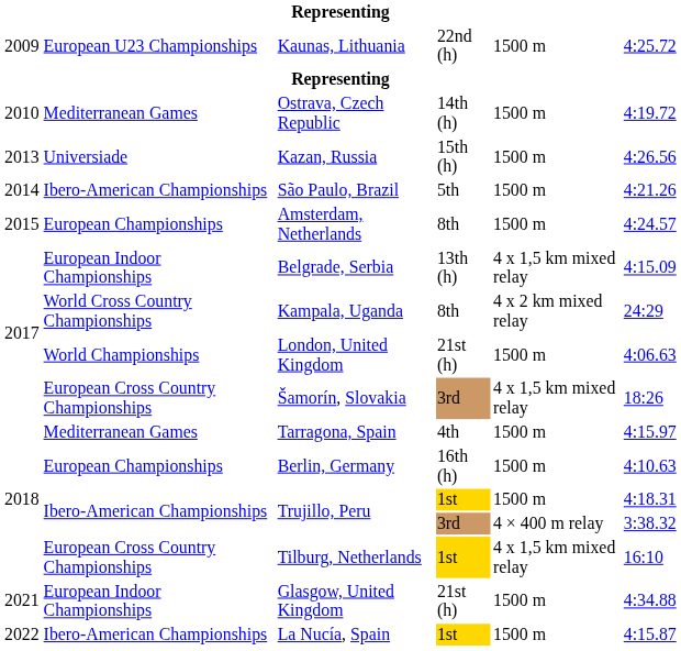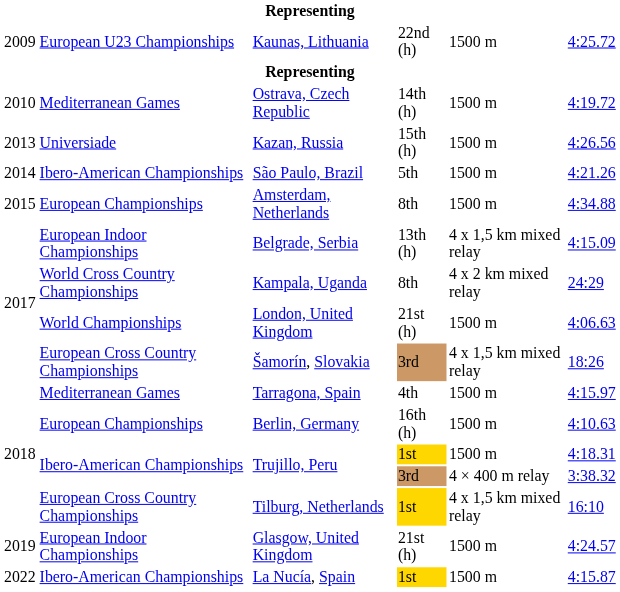 <table>
 <tr>
 <th colspan="6">Representing </th>
 </tr>
 <tr>
 <td>2009</td>
 <td><a href='#'>European U23 Championships</a></td>
 <td><a href='#'>Kaunas, Lithuania</a></td>
 <td>22nd (h)</td>
 <td>1500 m</td>
 <td><a href='#'>4:25.72</a></td>
 </tr>
 <tr>
 <th colspan="6">Representing </th>
 </tr>
 <tr>
 <td>2010</td>
 <td><a href='#'>Mediterranean Games</a></td>
 <td><a href='#'>Ostrava, Czech Republic</a></td>
 <td>14th (h)</td>
 <td>1500 m</td>
 <td><a href='#'>4:19.72</a></td>
 </tr>
 <tr>
 <td>2013</td>
 <td><a href='#'>Universiade</a></td>
 <td><a href='#'>Kazan, Russia</a></td>
 <td>15th (h)</td>
 <td>1500 m</td>
 <td><a href='#'>4:26.56</a></td>
 </tr>
 <tr>
 <td>2014</td>
 <td><a href='#'>Ibero-American Championships</a></td>
 <td><a href='#'>São Paulo, Brazil</a></td>
 <td>5th</td>
 <td>1500 m</td>
 <td><a href='#'>4:21.26</a></td>
 </tr>
 <tr>
 <td>2015</td>
 <td><a href='#'>European Championships</a></td>
 <td><a href='#'>Amsterdam, Netherlands</a></td>
 <td>8th</td>
 <td>1500 m</td>
-<td><a href='#'>4:24.57</a></td>
+<td><a href='#'>4:34.88</a></td>
 </tr>
 <tr>
 <td rowspan=4>2017</td>
 <td><a href='#'>European Indoor Championships</a></td>
 <td><a href='#'>Belgrade, Serbia</a></td>
 <td>13th (h)</td>
 <td>4 x 1,5 km mixed relay</td>
 <td><a href='#'>4:15.09</a></td>
 </tr>
 <tr>
 <td><a href='#'>World Cross Country Championships</a></td>
 <td><a href='#'>Kampala, Uganda</a></td>
 <td>8th</td>
 <td>4 x 2 km mixed relay</td>
 <td><a href='#'>24:29</a></td>
 </tr>
 <tr>
 <td><a href='#'>World Championships</a></td>
 <td><a href='#'>London, United Kingdom</a></td>
 <td>21st (h)</td>
 <td>1500 m</td>
 <td><a href='#'>4:06.63</a></td>
 </tr>
 <tr>
 <td><a href='#'>European Cross Country Championships</a></td>
 <td><a href='#'>Šamorín</a>, <a href='#'>Slovakia</a></td>
 <td bgcolor=cc9966>3rd</td>
 <td>4 x 1,5 km mixed relay</td>
 <td><a href='#'>18:26</a></td>
 </tr>
 <tr>
 <td rowspan=5>2018</td>
 <td><a href='#'>Mediterranean Games</a></td>
 <td><a href='#'>Tarragona, Spain</a></td>
 <td>4th</td>
 <td>1500 m</td>
 <td><a href='#'>4:15.97</a></td>
 </tr>
 <tr>
 <td><a href='#'>European Championships</a></td>
 <td><a href='#'>Berlin, Germany</a></td>
 <td>16th (h)</td>
 <td>1500 m</td>
 <td><a href='#'>4:10.63</a></td>
 </tr>
 <tr>
 <td rowspan=2><a href='#'>Ibero-American Championships</a></td>
 <td rowspan=2><a href='#'>Trujillo, Peru</a></td>
 <td bgcolor=gold>1st</td>
 <td>1500 m</td>
 <td><a href='#'>4:18.31</a></td>
 </tr>
 <tr>
 <td bgcolor=cc9966>3rd</td>
 <td>4 × 400 m relay</td>
 <td><a href='#'>3:38.32</a></td>
 </tr>
 <tr>
 <td><a href='#'>European Cross Country Championships</a></td>
 <td><a href='#'>Tilburg, Netherlands</a></td>
 <td bgcolor=gold>1st</td>
 <td>4 x 1,5 km mixed relay</td>
 <td><a href='#'>16:10</a></td>
 </tr>
 <tr>
-<td>2021</td>
+<td>2019</td>
 <td><a href='#'>European Indoor Championships</a></td>
 <td><a href='#'>Glasgow, United Kingdom</a></td>
 <td>21st (h)</td>
 <td>1500 m</td>
-<td><a href='#'>4:34.88</a></td>
+<td><a href='#'>4:24.57</a></td>
 </tr>
 <tr>
 <td>2022</td>
 <td><a href='#'>Ibero-American Championships</a></td>
 <td><a href='#'>La Nucía</a>, <a href='#'>Spain</a></td>
 <td bgcolor=gold>1st</td>
 <td>1500 m</td>
 <td><a href='#'>4:15.87</a></td>
 </tr>
 </table>
